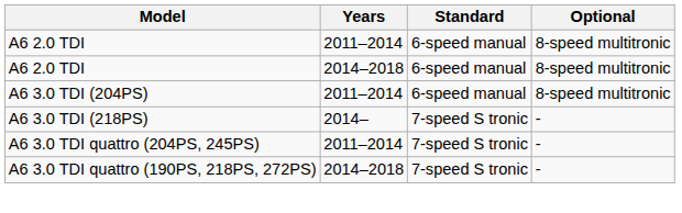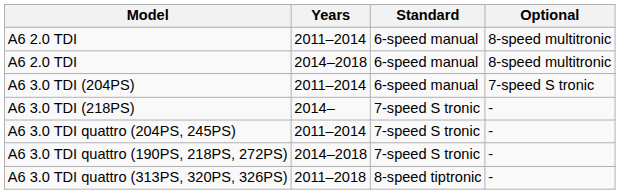 <table class="wikitable collapsible sortable">
 <tr>
 <th>Model</th>
 <th>Years</th>
 <th>Standard</th>
 <th>Optional</th>
 </tr>
 <tr>
 <td>A6 2.0 TDI</td>
 <td>2011–2014</td>
 <td>6-speed manual</td>
 <td>8-speed multitronic</td>
 </tr>
 <tr>
 <td>A6 2.0 TDI</td>
 <td>2014–2018</td>
 <td>6-speed manual</td>
 <td>8-speed multitronic</td>
 </tr>
 <tr>
 <td>A6 3.0 TDI (204PS)</td>
 <td>2011–2014</td>
 <td>6-speed manual</td>
-<td>8-speed multitronic</td>
+<td>7-speed S tronic</td>
 </tr>
 <tr>
 <td>A6 3.0 TDI (218PS)</td>
 <td>2014–</td>
 <td>7-speed S tronic</td>
 <td>-</td>
 </tr>
 <tr>
 <td>A6 3.0 TDI quattro (204PS, 245PS)</td>
 <td>2011–2014</td>
 <td>7-speed S tronic</td>
 <td>-</td>
 </tr>
 <tr>
 <td>A6 3.0 TDI quattro (190PS, 218PS, 272PS)</td>
 <td>2014–2018</td>
 <td>7-speed S tronic</td>
 <td>-</td>
 </tr>
+<tr>
+<td>A6 3.0 TDI quattro (313PS, 320PS, 326PS)</td>
+<td>2011–2018</td>
+<td>8-speed tiptronic</td>
+<td>-</td>
+</tr>
 </table>
